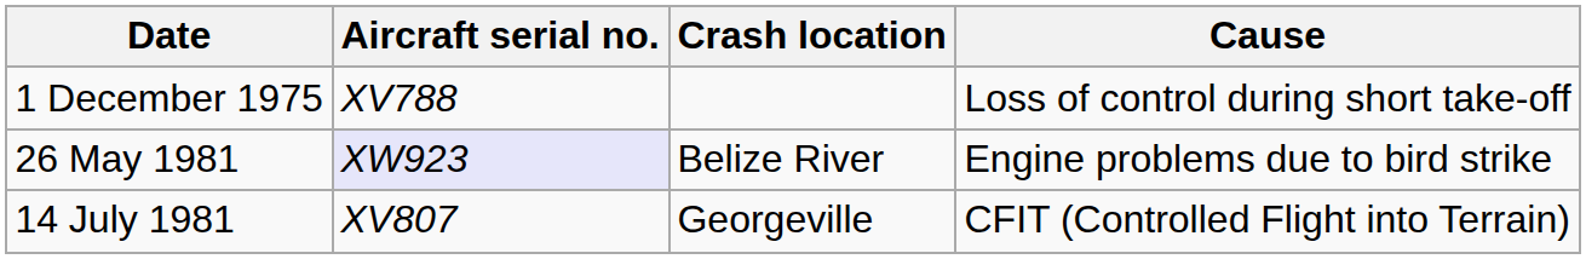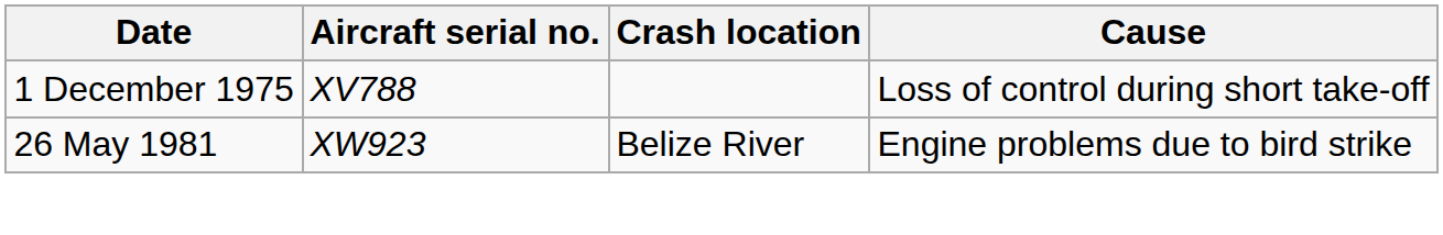 <table class="wikitable">
 <tr>
 <th>Date</th>
 <th>Aircraft serial no.</th>
 <th>Crash location</th>
 <th>Cause </th>
 </tr>
 <tr>
 <td>1 December 1975</td>
 <td><em>XV788</em></td>
 <td></td>
 <td>Loss of control during short take-off</td>
 </tr>
 <tr>
 <td>26 May 1981</td>
-<td style="background: lavender;"><em>XW923</em></td>
+<td><em>XW923</em></td>
 <td>Belize River</td>
 <td>Engine problems due to bird strike</td>
 </tr>
-<tr>
-<td>14 July 1981</td>
-<td><em>XV807</em></td>
-<td>Georgeville</td>
-<td>CFIT (Controlled Flight into Terrain)</td>
-</tr>
 </table>
